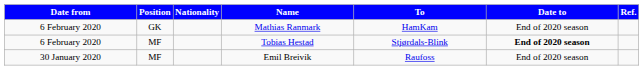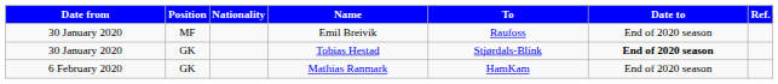 <table class="wikitable" style="text-align:center; font-size:90%; ">
 <tr>
 <th style="background:#00f; color:white; width:200px;">Date from</th>
 <th style="background:#00f; color:white; width:50px;">Position</th>
 <th style="background:#00f; color:white; width:50px;">Nationality</th>
 <th style="background:#00f; color:white; width:200px;">Name</th>
 <th style="background:#00f; color:white; width:200px;">To</th>
 <th style="background:#00f; color:white; width:200px;">Date to</th>
 <th style="background:#00f; color:white; width:25px;">Ref.</th>
 </tr>
 <tr>
+<td>30 January 2020</td>
+<td>MF</td>
+<td></td>
+<td>Emil Breivik</td>
+<td><a href='#'>Raufoss</a></td>
+<td>End of 2020 season</td>
+<td></td>
+</tr>
+<tr>
+<td>30 January 2020</td>
+<td>GK</td>
+<td></td>
+<td><a href='#'>Tobias Hestad</a></td>
+<td><a href='#'>Stjørdals-Blink</a></td>
+<td><strong>End of 2020 season</strong></td>
+<td></td>
+</tr>
+<tr>
 <td>6 February 2020</td>
 <td>GK</td>
 <td></td>
 <td><a href='#'>Mathias Ranmark</a></td>
 <td><a href='#'>HamKam</a></td>
 <td>End of 2020 season</td>
 <td></td>
 </tr>
-<tr>
-<td>6 February 2020</td>
-<td>MF</td>
-<td></td>
-<td><a href='#'>Tobias Hestad</a></td>
-<td><a href='#'>Stjørdals-Blink</a></td>
-<td><strong>End of 2020 season</strong></td>
-<td></td>
-</tr>
-<tr>
-<td>30 January 2020</td>
-<td>MF</td>
-<td></td>
-<td>Emil Breivik</td>
-<td><a href='#'>Raufoss</a></td>
-<td>End of 2020 season</td>
-<td></td>
-</tr>
 </table>
